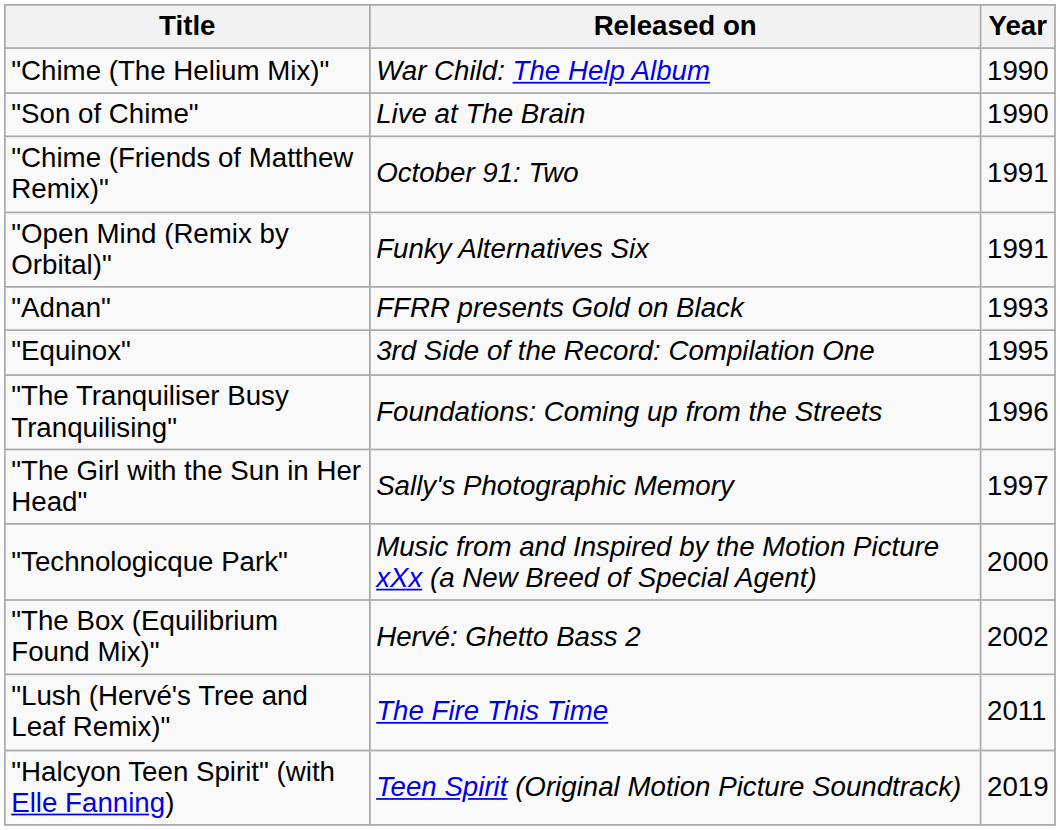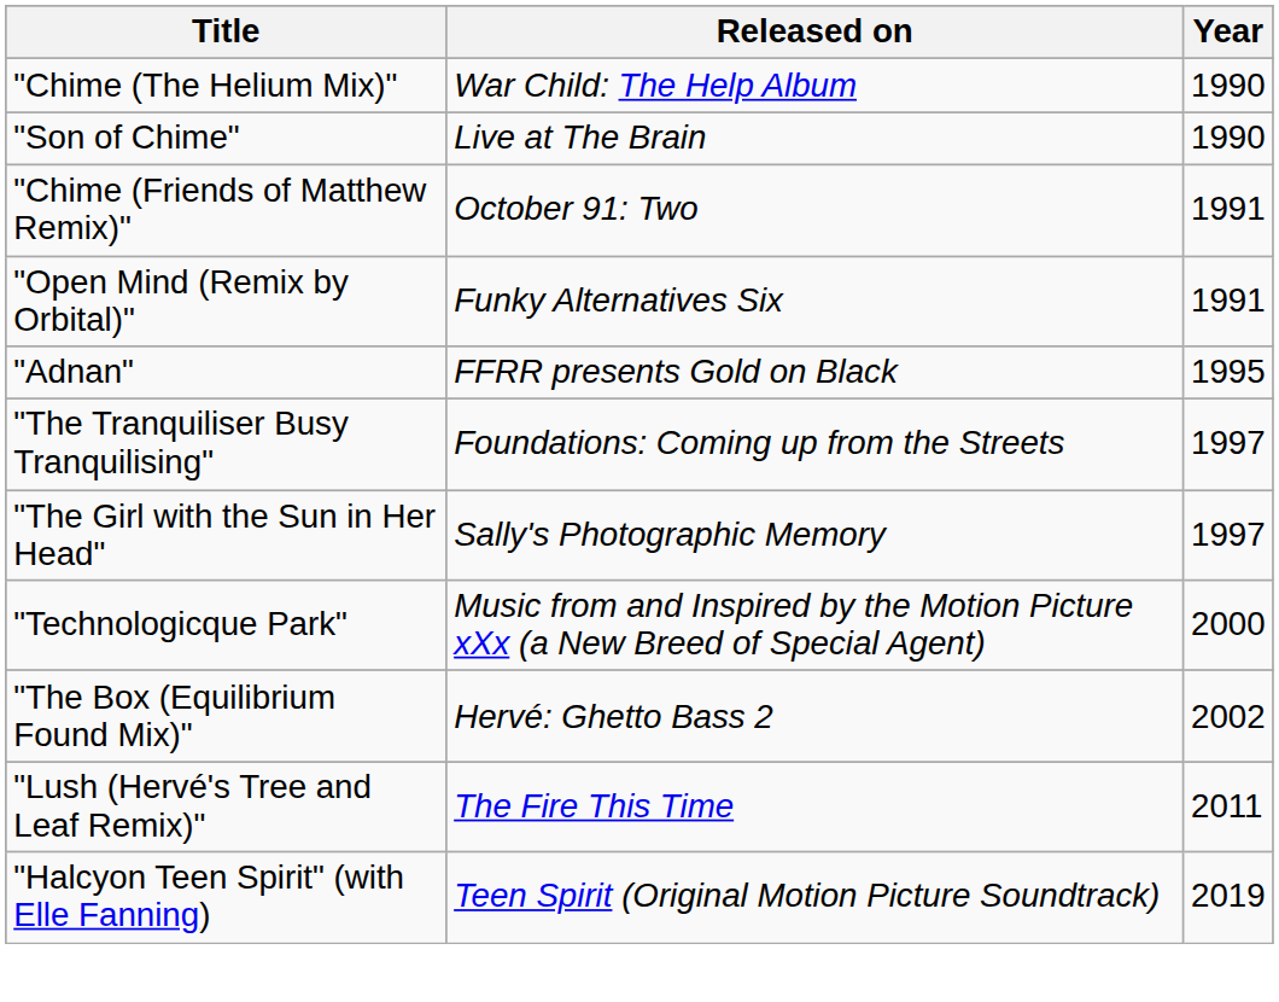 <table class="wikitable">
 <tr>
 <th scope="col">Title</th>
 <th scope="col">Released on</th>
 <th scope="col">Year</th>
 </tr>
 <tr>
 <td>"Chime (The Helium Mix)"</td>
 <td><em>War Child: <a href='#'>The Help Album</a></em></td>
 <td>1990</td>
 </tr>
 <tr>
 <td>"Son of Chime"</td>
 <td><em>Live at The Brain</em></td>
 <td>1990</td>
 </tr>
 <tr>
 <td>"Chime (Friends of Matthew Remix)"</td>
 <td><em>October 91: Two</em></td>
 <td>1991</td>
 </tr>
 <tr>
 <td>"Open Mind (Remix by Orbital)"</td>
 <td><em>Funky Alternatives Six</em></td>
 <td>1991</td>
 </tr>
 <tr>
 <td>"Adnan"</td>
 <td><em>FFRR presents Gold on Black</em></td>
-<td>1993</td>
-</tr>
-<tr>
-<td>"Equinox"</td>
-<td><em>3rd Side of the Record: Compilation One</em></td>
 <td>1995</td>
 </tr>
 <tr>
 <td>"The Tranquiliser Busy Tranquilising"</td>
 <td><em>Foundations: Coming up from the Streets</em></td>
-<td>1996</td>
+<td>1997</td>
 </tr>
 <tr>
 <td>"The Girl with the Sun in Her Head"</td>
 <td><em>Sally's Photographic Memory</em></td>
 <td>1997</td>
 </tr>
 <tr>
 <td>"Technologicque Park"</td>
 <td><em>Music from and Inspired by the Motion Picture <a href='#'>xXx</a> (a New Breed of Special Agent)</em></td>
 <td>2000</td>
 </tr>
 <tr>
 <td>"The Box (Equilibrium Found Mix)"</td>
 <td><em>Hervé: Ghetto Bass 2</em></td>
 <td>2002</td>
 </tr>
 <tr>
 <td>"Lush (Hervé's Tree and Leaf Remix)"</td>
 <td><em><a href='#'>The Fire This Time</a></em></td>
 <td>2011</td>
 </tr>
 <tr>
 <td>"Halcyon Teen Spirit" (with <a href='#'>Elle Fanning</a>)</td>
 <td><em><a href='#'>Teen Spirit</a> (Original Motion Picture Soundtrack)</em></td>
 <td>2019</td>
 </tr>
 </table>
